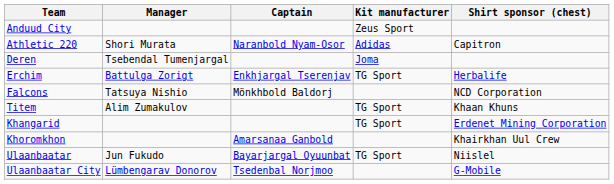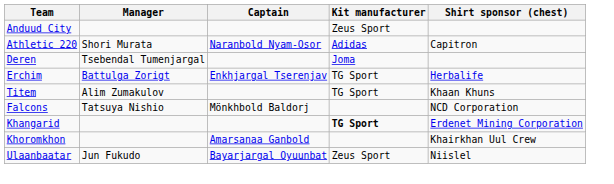 <table class="wikitable sortable">
 <tr>
 <th>Team</th>
 <th>Manager</th>
 <th>Captain</th>
 <th>Kit manufacturer</th>
 <th>Shirt sponsor (chest)</th>
 </tr>
 <tr>
 <td><a href='#'>Anduud City</a></td>
 <td> </td>
 <td></td>
 <td>Zeus Sport</td>
 <td></td>
 </tr>
 <tr>
 <td><a href='#'>Athletic 220</a></td>
 <td> Shori Murata</td>
 <td> <a href='#'>Naranbold Nyam-Osor</a></td>
 <td><a href='#'>Adidas</a></td>
 <td>Capitron</td>
 </tr>
 <tr>
 <td><a href='#'>Deren</a></td>
 <td> Tsebendal Tumenjargal</td>
 <td></td>
 <td><a href='#'>Joma</a></td>
 <td></td>
 </tr>
 <tr>
 <td><a href='#'>Erchim</a></td>
 <td> <a href='#'>Battulga Zorigt</a></td>
 <td> <a href='#'>Enkhjargal Tserenjav</a></td>
 <td>TG Sport</td>
 <td><a href='#'>Herbalife</a></td>
 </tr>
 <tr>
+<td><a href='#'>Titem</a></td>
+<td> Alim Zumakulov</td>
+<td></td>
+<td>TG Sport</td>
+<td>Khaan Khuns</td>
+</tr>
+<tr>
 <td><a href='#'>Falcons</a></td>
 <td> Tatsuya Nishio</td>
 <td> Mönkhbold Baldorj</td>
 <td></td>
 <td>NCD Corporation</td>
 </tr>
 <tr>
-<td><a href='#'>Titem</a></td>
-<td> Alim Zumakulov</td>
-<td></td>
-<td>TG Sport</td>
-<td>Khaan Khuns</td>
-</tr>
-<tr>
 <td><a href='#'>Khangarid</a></td>
 <td></td>
 <td></td>
-<td>TG Sport</td>
+<td><strong>TG Sport</strong></td>
 <td><a href='#'>Erdenet Mining Corporation</a></td>
 </tr>
 <tr>
 <td><a href='#'>Khoromkhon</a></td>
 <td></td>
 <td> <a href='#'>Amarsanaa Ganbold</a></td>
 <td></td>
 <td>Khairkhan Uul Crew</td>
 </tr>
 <tr>
 <td><a href='#'>Ulaanbaatar</a></td>
 <td> Jun Fukudo</td>
 <td> <a href='#'>Bayarjargal Oyuunbat</a></td>
-<td>TG Sport</td>
+<td>Zeus Sport</td>
 <td>Niislel</td>
 </tr>
-<tr>
-<td><a href='#'>Ulaanbaatar City</a></td>
-<td> <a href='#'>Lümbengarav Donorov</a></td>
-<td> <a href='#'>Tsedenbal Norjmoo</a></td>
-<td></td>
-<td><a href='#'>G-Mobile</a></td>
-</tr>
 </table>
